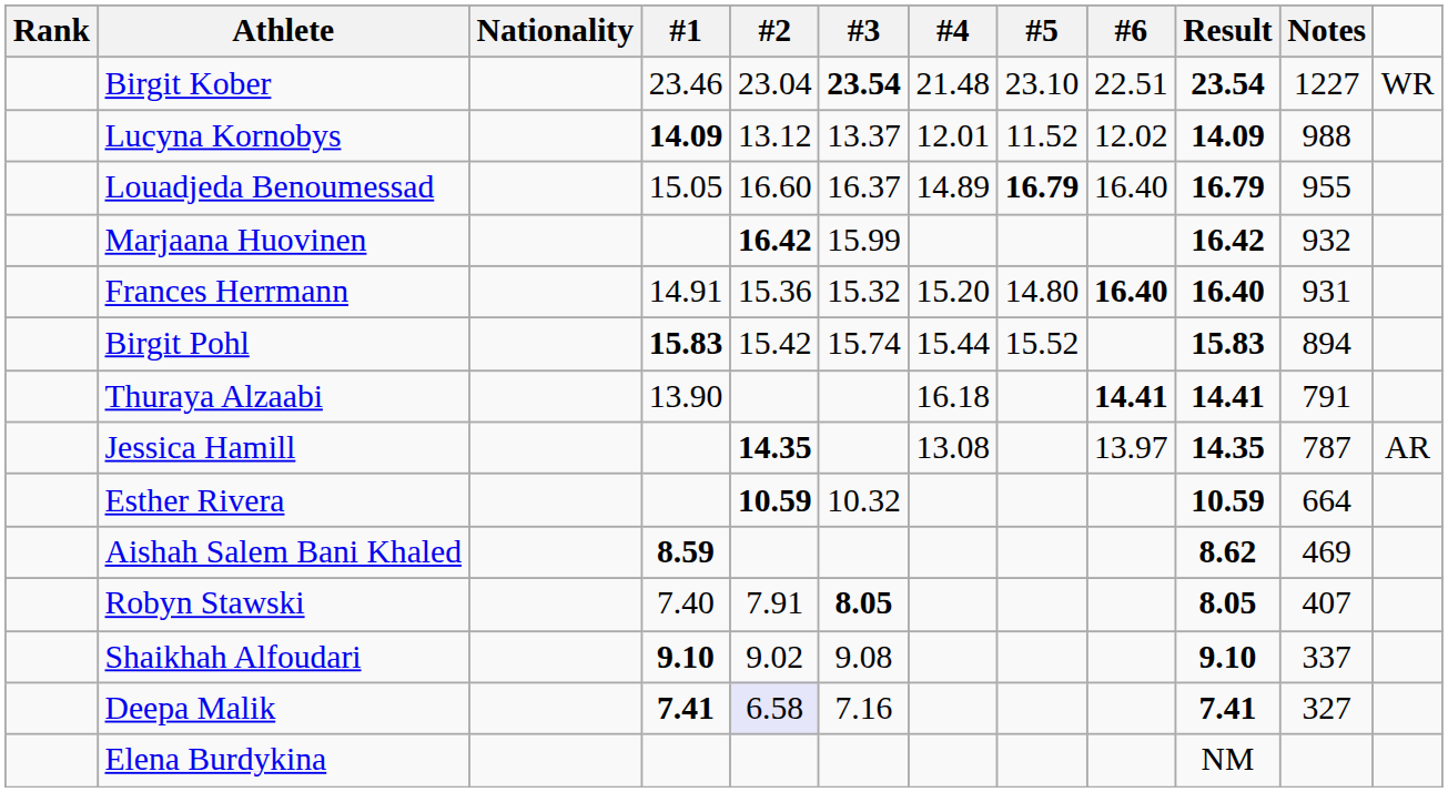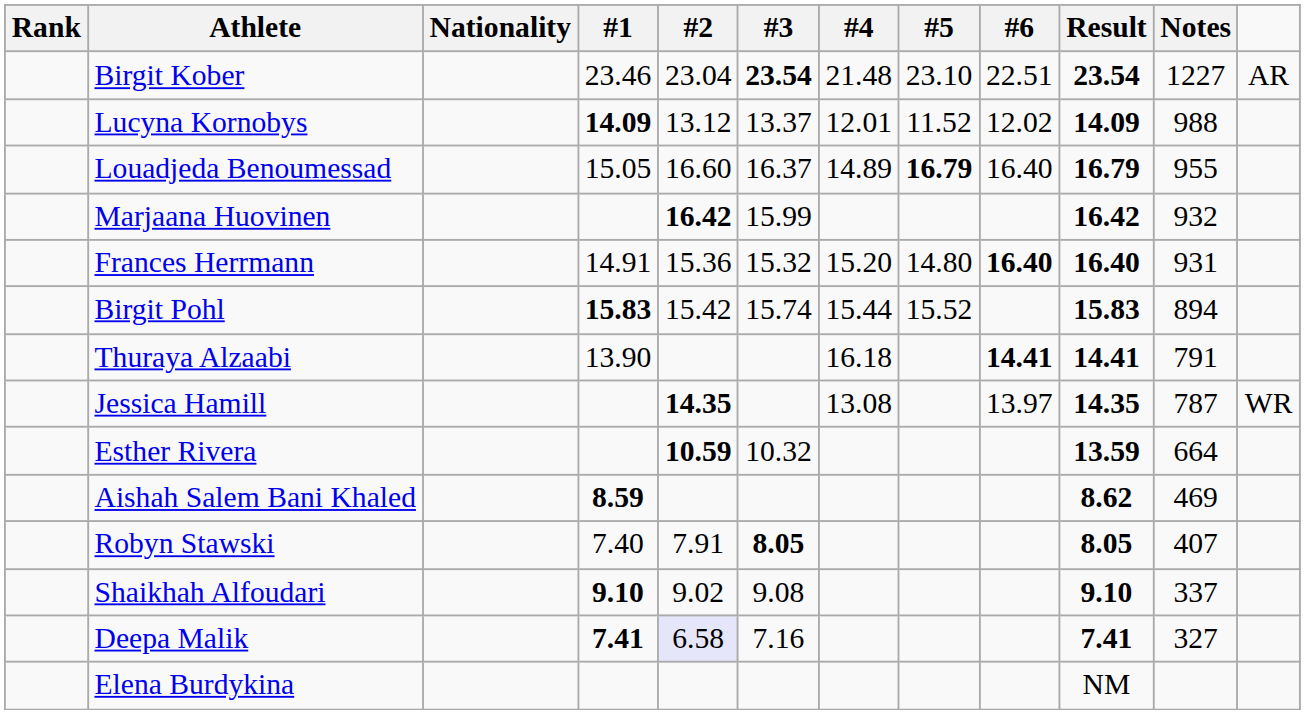 <table class="wikitable sortable" style="text-align:center">
 <tr>
 <th>Rank</th>
 <th>Athlete</th>
 <th>Nationality</th>
 <th>#1</th>
 <th>#2</th>
 <th>#3</th>
 <th>#4</th>
 <th>#5</th>
 <th>#6</th>
 <th>Result</th>
 <th>Notes</th>
 </tr>
 <tr>
 <td></td>
 <td align=left><a href='#'>Birgit Kober</a></td>
 <td align=left></td>
 <td>23.46</td>
 <td>23.04</td>
 <td><strong>23.54</strong></td>
 <td>21.48</td>
 <td>23.10</td>
 <td>22.51</td>
 <td><strong>23.54</strong></td>
 <td>1227</td>
-<td>WR</td>
+<td>AR</td>
 </tr>
 <tr>
 <td></td>
 <td align=left><a href='#'>Lucyna Kornobys</a></td>
 <td align=left></td>
 <td><strong>14.09</strong></td>
 <td>13.12</td>
 <td>13.37</td>
 <td>12.01</td>
 <td>11.52</td>
 <td>12.02</td>
 <td><strong>14.09</strong></td>
 <td>988</td>
 <td></td>
 </tr>
 <tr>
 <td></td>
 <td align=left><a href='#'>Louadjeda Benoumessad</a></td>
 <td align=left></td>
 <td>15.05</td>
 <td>16.60</td>
 <td>16.37</td>
 <td>14.89</td>
 <td><strong>16.79</strong></td>
 <td>16.40</td>
 <td><strong>16.79</strong></td>
 <td>955</td>
 <td></td>
 </tr>
 <tr>
 <td></td>
 <td align=left><a href='#'>Marjaana Huovinen</a></td>
 <td align=left></td>
 <td></td>
 <td><strong>16.42</strong></td>
 <td>15.99</td>
 <td></td>
 <td></td>
 <td></td>
 <td><strong>16.42</strong></td>
 <td>932</td>
 <td></td>
 </tr>
 <tr>
 <td></td>
 <td align=left><a href='#'>Frances Herrmann</a></td>
 <td align=left></td>
 <td>14.91</td>
 <td>15.36</td>
 <td>15.32</td>
 <td>15.20</td>
 <td>14.80</td>
 <td><strong>16.40</strong></td>
 <td><strong>16.40</strong></td>
 <td>931</td>
 <td></td>
 </tr>
 <tr>
 <td></td>
 <td align=left><a href='#'>Birgit Pohl</a></td>
 <td align=left></td>
 <td><strong>15.83</strong></td>
 <td>15.42</td>
 <td>15.74</td>
 <td>15.44</td>
 <td>15.52</td>
 <td></td>
 <td><strong>15.83</strong></td>
 <td>894</td>
 <td></td>
 </tr>
 <tr>
 <td></td>
 <td align=left><a href='#'>Thuraya Alzaabi</a></td>
 <td align=left></td>
 <td>13.90</td>
 <td></td>
 <td></td>
 <td>16.18</td>
 <td></td>
 <td><strong>14.41</strong></td>
 <td><strong>14.41</strong></td>
 <td>791</td>
 <td></td>
 </tr>
 <tr>
 <td></td>
 <td align=left><a href='#'>Jessica Hamill</a></td>
 <td align=left></td>
 <td></td>
 <td><strong>14.35</strong></td>
 <td></td>
 <td>13.08</td>
 <td></td>
 <td>13.97</td>
 <td><strong>14.35</strong></td>
 <td>787</td>
-<td>AR</td>
+<td>WR</td>
 </tr>
 <tr>
 <td></td>
 <td align=left><a href='#'>Esther Rivera</a></td>
 <td align=left></td>
 <td></td>
 <td><strong>10.59</strong></td>
 <td>10.32</td>
 <td></td>
 <td></td>
 <td></td>
-<td><strong>10.59</strong></td>
+<td><strong>13.59</strong></td>
 <td>664</td>
 <td></td>
 </tr>
 <tr>
 <td></td>
 <td align=left><a href='#'>Aishah Salem Bani Khaled</a></td>
 <td align=left></td>
 <td><strong>8.59</strong></td>
 <td></td>
 <td></td>
 <td></td>
 <td></td>
 <td></td>
 <td><strong>8.62</strong></td>
 <td>469</td>
 <td></td>
 </tr>
 <tr>
 <td></td>
 <td align=left><a href='#'>Robyn Stawski</a></td>
 <td align=left></td>
 <td>7.40</td>
 <td>7.91</td>
 <td><strong>8.05</strong></td>
 <td></td>
 <td></td>
 <td></td>
 <td><strong>8.05</strong></td>
 <td>407</td>
 <td></td>
 </tr>
 <tr>
 <td></td>
 <td align=left><a href='#'>Shaikhah Alfoudari</a></td>
 <td align=left></td>
 <td><strong>9.10</strong></td>
 <td>9.02</td>
 <td>9.08</td>
 <td></td>
 <td></td>
 <td></td>
 <td><strong>9.10</strong></td>
 <td>337</td>
 <td></td>
 </tr>
 <tr>
 <td></td>
 <td align=left><a href='#'>Deepa Malik</a></td>
 <td align=left></td>
 <td><strong>7.41</strong></td>
 <td style="background: lavender;">6.58</td>
 <td>7.16</td>
 <td></td>
 <td></td>
 <td></td>
 <td><strong>7.41</strong></td>
 <td>327</td>
 <td></td>
 </tr>
 <tr>
 <td></td>
 <td align=left><a href='#'>Elena Burdykina</a></td>
 <td align=left></td>
 <td></td>
 <td></td>
 <td></td>
 <td></td>
 <td></td>
 <td></td>
 <td>NM</td>
 <td></td>
 <td></td>
 </tr>
 <tr>
 </tr>
 </table>
